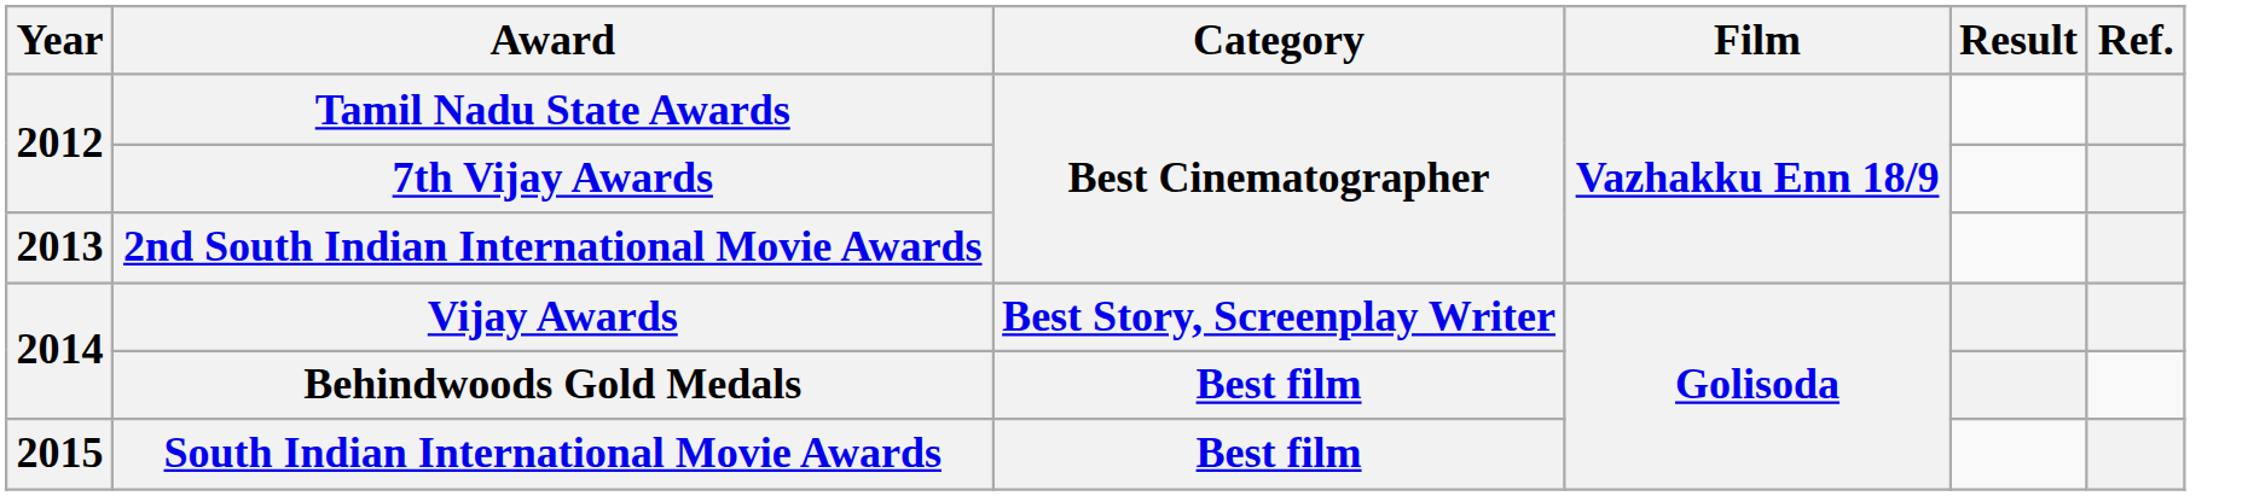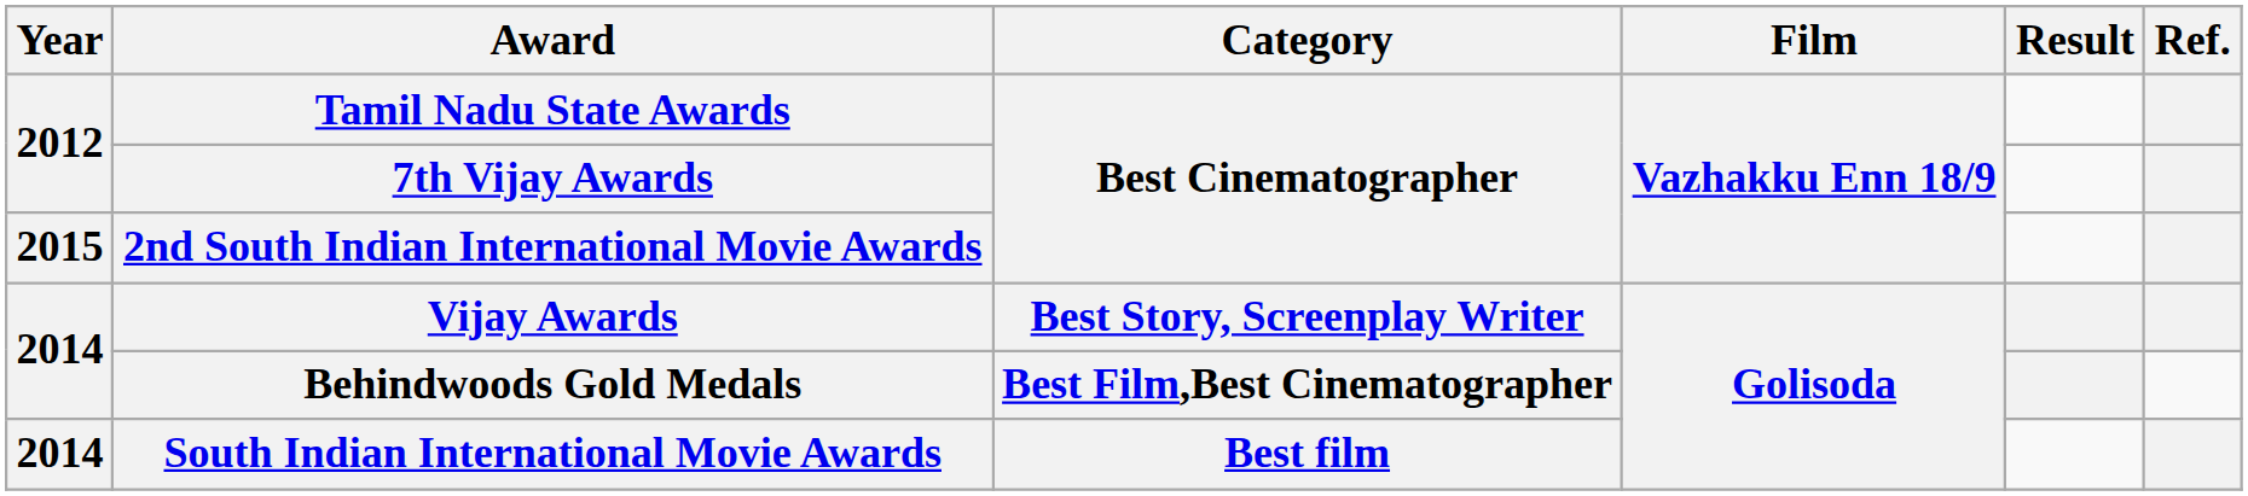 <table class="wikitable">
 <tr>
 <th>Year</th>
 <th>Award</th>
 <th>Category</th>
 <th>Film</th>
 <th>Result</th>
 <th>Ref.</th>
 </tr>
 <tr>
 <th rowspan="2">2012</th>
 <th><a href='#'>Tamil Nadu State Awards</a></th>
 <th rowspan="3">Best Cinematographer</th>
 <th rowspan="3"><a href='#'>Vazhakku Enn 18/9</a></th>
 <td></td>
 <th></th>
 </tr>
 <tr>
 <th><a href='#'>7th Vijay Awards</a></th>
 <td></td>
 <th></th>
 </tr>
 <tr>
-<th>2013</th>
+<th>2015</th>
 <th><a href='#'>2nd South Indian International Movie Awards</a></th>
 <td></td>
 <th></th>
 </tr>
 <tr>
 <th rowspan="2">2014</th>
 <th><a href='#'>Vijay Awards</a></th>
 <th><a href='#'>Best Story, Screenplay Writer</a></th>
 <th rowspan="3"><a href='#'>Golisoda</a></th>
 <th></th>
 <th></th>
 </tr>
 <tr>
 <th>Behindwoods Gold Medals</th>
-<th><a href='#'>Best film</a></th>
+<th><a href='#'>Best Film</a>,Best Cinematographer</th>
 <th></th>
 <td></td>
 </tr>
 <tr>
-<th>2015</th>
+<th>2014</th>
 <th><a href='#'>South Indian International Movie Awards</a></th>
 <th><a href='#'>Best film</a></th>
 <td></td>
 <th></th>
 </tr>
 </table>
